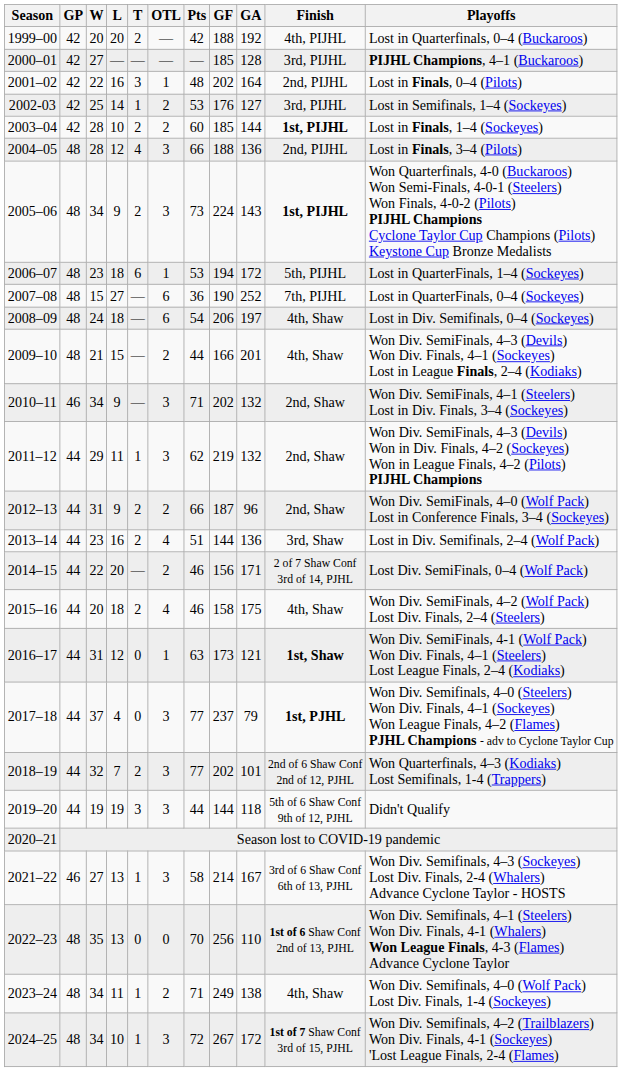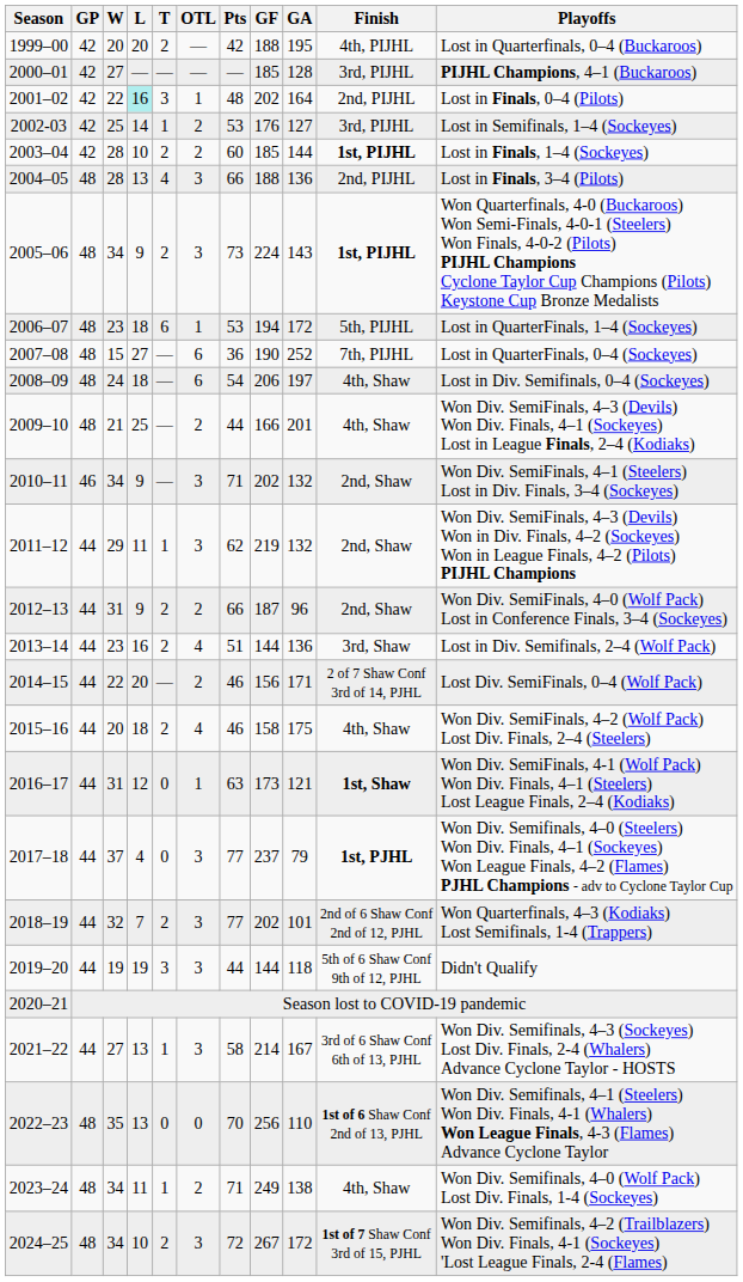 <table class="wikitable" style="text-align:center">
 <tr>
 <th>Season</th>
 <th>GP</th>
 <th>W</th>
 <th>L</th>
 <th>T</th>
 <th>OTL</th>
 <th>Pts</th>
 <th>GF</th>
 <th>GA</th>
 <th>Finish</th>
 <th>Playoffs</th>
 </tr>
 <tr>
 <td>1999–00</td>
 <td>42</td>
 <td>20</td>
 <td>20</td>
 <td>2</td>
 <td>—</td>
 <td>42</td>
 <td>188</td>
-<td>192</td>
+<td>195</td>
 <td>4th, PIJHL</td>
 <td align=left>Lost in Quarterfinals, 0–4 (<a href='#'>Buckaroos</a>)</td>
 </tr>
 <tr style="background:#eee;">
 <td>2000–01</td>
 <td>42</td>
 <td>27</td>
 <td>—</td>
 <td>—</td>
 <td>—</td>
 <td>—</td>
 <td>185</td>
 <td>128</td>
 <td>3rd, PIJHL</td>
 <td align=left><strong>PIJHL Champions</strong>, 4–1 (<a href='#'>Buckaroos</a>)</td>
 </tr>
 <tr>
 <td>2001–02</td>
 <td>42</td>
 <td>22</td>
-<td>16</td>
+<td style="background: paleturquoise;">16</td>
 <td>3</td>
 <td>1</td>
 <td>48</td>
 <td>202</td>
 <td>164</td>
 <td>2nd, PIJHL</td>
 <td align=left>Lost in <strong>Finals</strong>, 0–4 (<a href='#'>Pilots</a>)</td>
 </tr>
 <tr style="background:#eee;">
 <td>2002-03</td>
 <td>42</td>
 <td>25</td>
 <td>14</td>
 <td>1</td>
 <td>2</td>
 <td>53</td>
 <td>176</td>
 <td>127</td>
 <td>3rd, PIJHL</td>
 <td align=left>Lost in Semifinals, 1–4 (<a href='#'>Sockeyes</a>)</td>
 </tr>
 <tr>
 <td>2003–04</td>
 <td>42</td>
 <td>28</td>
 <td>10</td>
 <td>2</td>
 <td>2</td>
 <td>60</td>
 <td>185</td>
 <td>144</td>
 <td><strong>1st, PIJHL</strong></td>
 <td align=left>Lost in <strong>Finals</strong>, 1–4 (<a href='#'>Sockeyes</a>)</td>
 </tr>
 <tr style="background:#eee;">
 <td>2004–05</td>
 <td>48</td>
 <td>28</td>
-<td>12</td>
+<td>13</td>
 <td>4</td>
 <td>3</td>
 <td>66</td>
 <td>188</td>
 <td>136</td>
 <td>2nd, PIJHL</td>
 <td align=left>Lost in <strong>Finals</strong>, 3–4 (<a href='#'>Pilots</a>)</td>
 </tr>
 <tr>
 <td>2005–06</td>
 <td>48</td>
 <td>34</td>
 <td>9</td>
 <td>2</td>
 <td>3</td>
 <td>73</td>
 <td>224</td>
 <td>143</td>
 <td><strong>1st, PIJHL</strong></td>
 <td align=left>Won Quarterfinals, 4-0 (<a href='#'>Buckaroos</a>)<br>Won Semi-Finals, 4-0-1 (<a href='#'>Steelers</a>)<br>Won Finals, 4-0-2 (<a href='#'>Pilots</a>)<br><strong>PIJHL Champions</strong><br><a href='#'>Cyclone Taylor Cup</a> Champions (<a href='#'>Pilots</a>)<br><a href='#'>Keystone Cup</a> Bronze Medalists</td>
 </tr>
 <tr style="background:#eee;">
 <td>2006–07</td>
 <td>48</td>
 <td>23</td>
 <td>18</td>
 <td>6</td>
 <td>1</td>
 <td>53</td>
 <td>194</td>
 <td>172</td>
 <td>5th, PIJHL</td>
 <td align=left>Lost in QuarterFinals, 1–4 (<a href='#'>Sockeyes</a>)</td>
 </tr>
 <tr>
 <td>2007–08</td>
 <td>48</td>
 <td>15</td>
 <td>27</td>
 <td>—</td>
 <td>6</td>
 <td>36</td>
 <td>190</td>
 <td>252</td>
 <td>7th, PIJHL</td>
 <td align=left>Lost in QuarterFinals, 0–4 (<a href='#'>Sockeyes</a>)</td>
 </tr>
 <tr style="background:#eee;">
 <td>2008–09</td>
 <td>48</td>
 <td>24</td>
 <td>18</td>
 <td>—</td>
 <td>6</td>
 <td>54</td>
 <td>206</td>
 <td>197</td>
 <td>4th, Shaw</td>
 <td align=left>Lost in Div. Semifinals, 0–4 (<a href='#'>Sockeyes</a>)</td>
 </tr>
 <tr>
 <td>2009–10</td>
 <td>48</td>
 <td>21</td>
-<td>15</td>
+<td>25</td>
 <td>—</td>
 <td>2</td>
 <td>44</td>
 <td>166</td>
 <td>201</td>
 <td>4th, Shaw</td>
 <td align=left>Won Div. SemiFinals, 4–3 (<a href='#'>Devils</a>)<br>Won Div. Finals, 4–1 (<a href='#'>Sockeyes</a>)<br>Lost in League <strong>Finals</strong>, 2–4 (<a href='#'>Kodiaks</a>)</td>
 </tr>
 <tr style="background:#eee;">
 <td>2010–11</td>
 <td>46</td>
 <td>34</td>
 <td>9</td>
 <td>—</td>
 <td>3</td>
 <td>71</td>
 <td>202</td>
 <td>132</td>
 <td>2nd, Shaw</td>
 <td align=left>Won Div. SemiFinals, 4–1 (<a href='#'>Steelers</a>)<br>Lost in Div. Finals, 3–4 (<a href='#'>Sockeyes</a>)</td>
 </tr>
 <tr>
 <td>2011–12</td>
 <td>44</td>
 <td>29</td>
 <td>11</td>
 <td>1</td>
 <td>3</td>
 <td>62</td>
 <td>219</td>
 <td>132</td>
 <td>2nd, Shaw</td>
 <td align=left>Won Div. SemiFinals, 4–3 (<a href='#'>Devils</a>)<br>Won in Div. Finals, 4–2 (<a href='#'>Sockeyes</a>)<br>Won in League Finals, 4–2 (<a href='#'>Pilots</a>)<br><strong>PIJHL Champions</strong></td>
 </tr>
 <tr style="background:#eee;">
 <td>2012–13</td>
 <td>44</td>
 <td>31</td>
 <td>9</td>
 <td>2</td>
 <td>2</td>
 <td>66</td>
 <td>187</td>
 <td>96</td>
 <td>2nd, Shaw</td>
 <td align=left>Won Div. SemiFinals, 4–0 (<a href='#'>Wolf Pack</a>)<br>Lost in Conference Finals, 3–4 (<a href='#'>Sockeyes</a>)</td>
 </tr>
 <tr>
 <td>2013–14</td>
 <td>44</td>
 <td>23</td>
 <td>16</td>
 <td>2</td>
 <td>4</td>
 <td>51</td>
 <td>144</td>
 <td>136</td>
 <td>3rd, Shaw</td>
 <td align=left>Lost in Div. Semifinals, 2–4 (<a href='#'>Wolf Pack</a>)</td>
 </tr>
 <tr style="background:#eee;">
 <td>2014–15</td>
 <td>44</td>
 <td>22</td>
 <td>20</td>
 <td>—</td>
 <td>2</td>
 <td>46</td>
 <td>156</td>
 <td>171</td>
 <td><small>2 of 7 Shaw Conf<br>3rd of 14, PJHL</small></td>
 <td align=left>Lost Div. SemiFinals, 0–4 (<a href='#'>Wolf Pack</a>)</td>
 </tr>
 <tr>
 <td>2015–16</td>
 <td>44</td>
 <td>20</td>
 <td>18</td>
 <td>2</td>
 <td>4</td>
 <td>46</td>
 <td>158</td>
 <td>175</td>
 <td>4th, Shaw</td>
 <td align=left>Won Div. SemiFinals, 4–2 (<a href='#'>Wolf Pack</a>)<br>Lost Div. Finals, 2–4 (<a href='#'>Steelers</a>)</td>
 </tr>
 <tr style="background:#eee;">
 <td>2016–17</td>
 <td>44</td>
 <td>31</td>
 <td>12</td>
 <td>0</td>
 <td>1</td>
 <td>63</td>
 <td>173</td>
 <td>121</td>
 <td><strong>1st, Shaw</strong></td>
 <td align=left>Won Div. SemiFinals, 4-1 (<a href='#'>Wolf Pack</a>)<br> Won Div. Finals, 4–1 (<a href='#'>Steelers</a>)<br>Lost League Finals, 2–4 (<a href='#'>Kodiaks</a>)</td>
 </tr>
 <tr>
 <td>2017–18</td>
 <td>44</td>
 <td>37</td>
 <td>4</td>
 <td>0</td>
 <td>3</td>
 <td>77</td>
 <td>237</td>
 <td>79</td>
 <td><strong>1st, PJHL</strong></td>
 <td align=left>Won Div. Semifinals, 4–0 (<a href='#'>Steelers</a>)<br>Won Div. Finals, 4–1 (<a href='#'>Sockeyes</a>)<br>Won League Finals, 4–2 (<a href='#'>Flames</a>)<br><strong>PJHL Champions</strong> <small>- adv to Cyclone Taylor Cup</small></td>
 </tr>
 <tr style="background:#eee;">
 <td>2018–19</td>
 <td>44</td>
 <td>32</td>
 <td>7</td>
 <td>2</td>
 <td>3</td>
 <td>77</td>
 <td>202</td>
 <td>101</td>
 <td><small>2nd of 6 Shaw Conf<br>2nd of 12, PJHL</small></td>
 <td align=left>Won Quarterfinals, 4–3 (<a href='#'>Kodiaks</a>)<br>Lost Semifinals, 1-4 (<a href='#'>Trappers</a>)</td>
 </tr>
 <tr>
 <td>2019–20</td>
 <td>44</td>
 <td>19</td>
 <td>19</td>
 <td>3</td>
 <td>3</td>
 <td>44</td>
 <td>144</td>
 <td>118</td>
 <td><small>5th of 6 Shaw Conf<br>9th of 12, PJHL</small></td>
 <td align=left>Didn't Qualify</td>
 </tr>
 <tr style="background:#eee;">
 <td>2020–21</td>
 <td colspan="10">Season lost to COVID-19 pandemic</td>
 </tr>
 <tr>
 <td>2021–22</td>
-<td>46</td>
+<td>44</td>
 <td>27</td>
 <td>13</td>
 <td>1</td>
 <td>3</td>
 <td>58</td>
 <td>214</td>
 <td>167</td>
 <td><small>3rd of 6 Shaw Conf<br>6th of 13, PJHL</small></td>
 <td align=left>Won Div. Semifinals, 4–3 (<a href='#'>Sockeyes</a>)<br>Lost Div. Finals, 2-4 (<a href='#'>Whalers</a>)<br>Advance Cyclone Taylor - HOSTS</td>
 </tr>
 <tr style="background:#eee;">
 <td>2022–23</td>
 <td>48</td>
 <td>35</td>
 <td>13</td>
 <td>0</td>
 <td>0</td>
 <td>70</td>
 <td>256</td>
 <td>110</td>
 <td><small><strong>1st of 6</strong> Shaw Conf<br>2nd of 13, PJHL</small></td>
 <td align=left>Won Div. Semifinals, 4–1 (<a href='#'>Steelers</a>)<br>Won Div. Finals, 4-1 (<a href='#'>Whalers</a>)<br><strong>Won League Finals</strong>, 4-3 (<a href='#'>Flames</a>)<br>Advance Cyclone Taylor</td>
 </tr>
 <tr>
 <td>2023–24</td>
 <td>48</td>
 <td>34</td>
 <td>11</td>
 <td>1</td>
 <td>2</td>
 <td>71</td>
 <td>249</td>
 <td>138</td>
 <td>4th, Shaw</td>
 <td align=left>Won Div. Semifinals, 4–0 (<a href='#'>Wolf Pack</a>)<br>Lost Div. Finals, 1-4 (<a href='#'>Sockeyes</a>)</td>
 </tr>
 <tr style="background:#eee;">
 <td>2024–25</td>
 <td>48</td>
 <td>34</td>
 <td>10</td>
-<td>1</td>
+<td>2</td>
 <td>3</td>
 <td>72</td>
 <td>267</td>
 <td>172</td>
 <td><small><strong>1st of 7</strong> Shaw Conf<br>3rd of 15, PJHL</small></td>
 <td align=left>Won Div. Semifinals, 4–2 (<a href='#'>Trailblazers</a>)<br>Won Div. Finals, 4-1 (<a href='#'>Sockeyes</a>)<br>'Lost League Finals, 2-4 (<a href='#'>Flames</a>)</td>
 </tr>
 </table>
